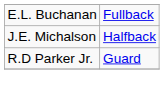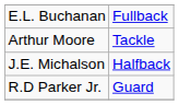 <table class="wikitable">
 <tr>
 </tr>
 <tr>
 <td>E.L. Buchanan</td>
 <td><a href='#'>Fullback</a></td>
+</tr>
+<tr>
+<td>Arthur Moore</td>
+<td><a href='#'>Tackle</a></td>
 </tr>
 <tr>
 <td>J.E. Michalson</td>
 <td><a href='#'>Halfback</a></td>
 </tr>
 <tr>
 <td>R.D Parker Jr.</td>
 <td><a href='#'>Guard</a></td>
 </tr>
 <tr>
 </tr>
 </table>
